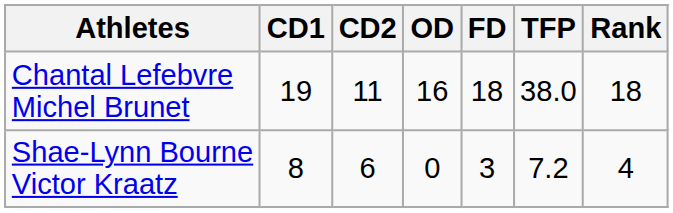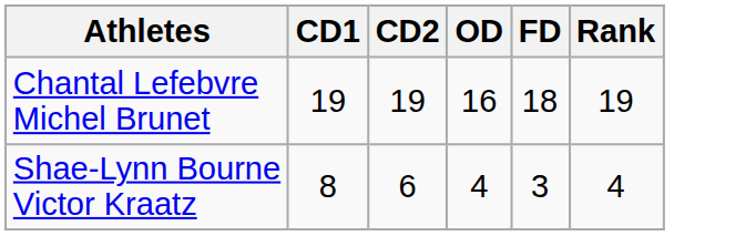 <table class="wikitable" border="1" style="font-size:90%">
 <tr>
 <th>Athletes</th>
 <th>CD1</th>
 <th>CD2</th>
 <th>OD</th>
 <th>FD</th>
-<th>TFP</th>
 <th>Rank</th>
 </tr>
 <tr align=center>
 <td align=left><a href='#'>Chantal Lefebvre</a><br><a href='#'>Michel Brunet</a></td>
 <td>19</td>
-<td>11</td>
+<td>19</td>
 <td>16</td>
 <td>18</td>
-<td>38.0</td>
-<td>18</td>
+<td>19</td>
 </tr>
 <tr align=center>
 <td align=left><a href='#'>Shae-Lynn Bourne</a><br><a href='#'>Victor Kraatz</a></td>
 <td>8</td>
 <td>6</td>
-<td>0</td>
+<td>4</td>
 <td>3</td>
-<td>7.2</td>
 <td>4</td>
 </tr>
 </table>
